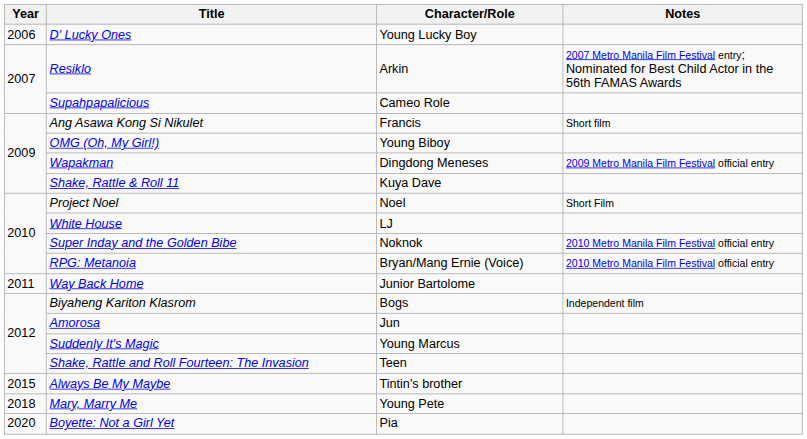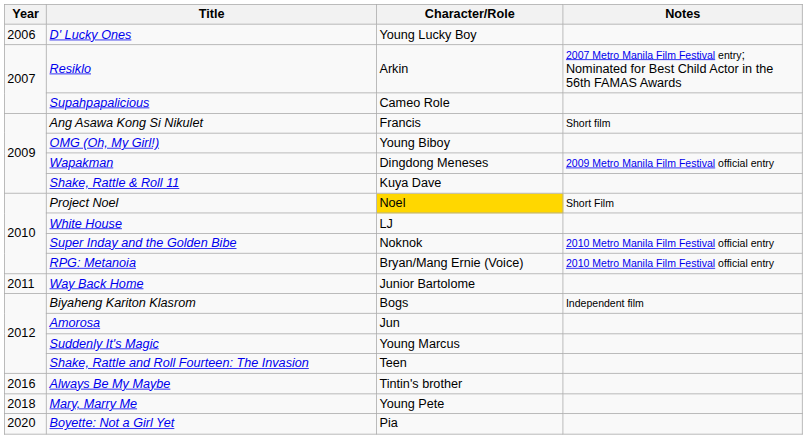 <table class="wikitable" style="width:80%">
 <tr>
 <th>Year</th>
 <th>Title</th>
 <th>Character/Role</th>
 <th width="30%">Notes</th>
 </tr>
 <tr>
 <td>2006</td>
 <td><em><a href='#'>D' Lucky Ones</a></em></td>
 <td>Young Lucky Boy</td>
 <td></td>
 </tr>
 <tr>
 <td rowspan=2>2007</td>
 <td><em><a href='#'>Resiklo</a></em></td>
 <td>Arkin</td>
 <td><small><a href='#'>2007 Metro Manila Film Festival</a> entry</small>; Nominated for Best Child Actor in the 56th FAMAS Awards</td>
 </tr>
 <tr>
 <td><em><a href='#'>Supahpapalicious</a></em></td>
 <td>Cameo Role</td>
 <td></td>
 </tr>
 <tr>
 <td rowspan=4>2009</td>
 <td><em>Ang Asawa Kong Si Nikulet</em></td>
 <td>Francis</td>
 <td><small>Short film</small></td>
 </tr>
 <tr>
 <td><em><a href='#'>OMG (Oh, My Girl!)</a></em></td>
 <td>Young Biboy</td>
 <td></td>
 </tr>
 <tr>
 <td><em><a href='#'>Wapakman</a></em></td>
 <td>Dingdong Meneses</td>
 <td><small><a href='#'>2009 Metro Manila Film Festival</a> official entry</small></td>
 </tr>
 <tr>
 <td><em><a href='#'>Shake, Rattle & Roll 11</a></em></td>
 <td>Kuya Dave</td>
 <td></td>
 </tr>
 <tr>
 <td rowspan=4>2010</td>
 <td><em>Project Noel</em></td>
-<td>Noel</td>
+<td style="background: gold;">Noel</td>
 <td><small>Short Film</small></td>
 </tr>
 <tr>
 <td><em><a href='#'>White House</a></em></td>
 <td>LJ</td>
 <td></td>
 </tr>
 <tr>
 <td><em><a href='#'>Super Inday and the Golden Bibe</a></em></td>
 <td>Noknok</td>
 <td><small> <a href='#'>2010 Metro Manila Film Festival</a> official entry</small></td>
 </tr>
 <tr>
 <td><em><a href='#'>RPG: Metanoia</a></em></td>
 <td>Bryan/Mang Ernie (Voice)</td>
 <td><small><a href='#'>2010 Metro Manila Film Festival</a> official entry</small></td>
 </tr>
 <tr>
 <td>2011</td>
 <td><em><a href='#'>Way Back Home</a></em></td>
 <td>Junior Bartolome</td>
 <td></td>
 </tr>
 <tr>
 <td rowspan=4>2012</td>
 <td><em>Biyaheng Kariton Klasrom</em></td>
 <td>Bogs</td>
 <td><small>Independent film</small></td>
 </tr>
 <tr>
 <td><em><a href='#'>Amorosa</a></em></td>
 <td>Jun</td>
 <td></td>
 </tr>
 <tr>
 <td><em><a href='#'>Suddenly It's Magic</a></em></td>
 <td>Young Marcus</td>
 <td></td>
 </tr>
 <tr>
 <td><em><a href='#'>Shake, Rattle and Roll Fourteen: The Invasion</a></em></td>
 <td>Teen</td>
 <td></td>
 </tr>
 <tr>
-<td>2015</td>
+<td>2016</td>
 <td><em><a href='#'>Always Be My Maybe</a></em></td>
 <td>Tintin's brother</td>
 <td></td>
 </tr>
 <tr>
 <td>2018</td>
 <td><em><a href='#'>Mary, Marry Me</a></em></td>
 <td>Young Pete</td>
 <td></td>
 </tr>
 <tr>
 <td>2020</td>
 <td><em><a href='#'>Boyette: Not a Girl Yet</a></em></td>
 <td>Pia</td>
 <td></td>
 </tr>
 </table>
